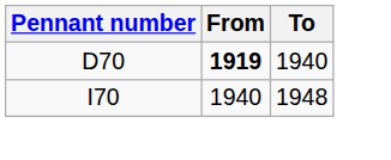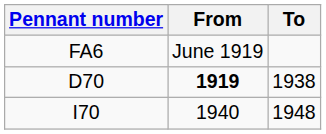 <table class="wikitable" style="text-align:center">
 <tr>
 <th><a href='#'>Pennant number</a></th>
 <th>From</th>
 <th>To</th>
 </tr>
 <tr>
+<td>FA6</td>
+<td>June 1919</td>
+<td></td>
+</tr>
+<tr>
 <td>D70</td>
 <td><strong>1919</strong></td>
-<td>1940</td>
+<td>1938</td>
 </tr>
 <tr>
 <td>I70</td>
 <td>1940</td>
 <td>1948</td>
 </tr>
 </table>
